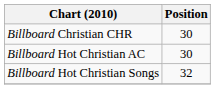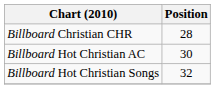 <table class="wikitable">
 <tr>
 <th>Chart (2010)</th>
 <th>Position</th>
 </tr>
 <tr>
 <td><em>Billboard</em> Christian CHR</td>
-<td align="center">30</td>
+<td align="center">28</td>
 </tr>
 <tr>
 <td><em>Billboard</em> Hot Christian AC</td>
 <td align="center">30</td>
 </tr>
 <tr>
 <td><em>Billboard</em> Hot Christian Songs</td>
 <td align="center">32</td>
 </tr>
 <tr>
 </tr>
 </table>
